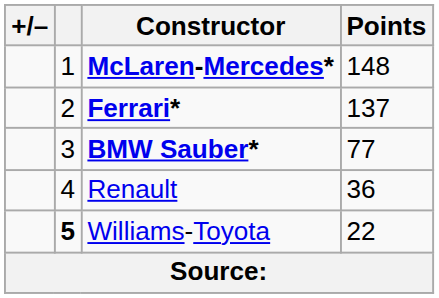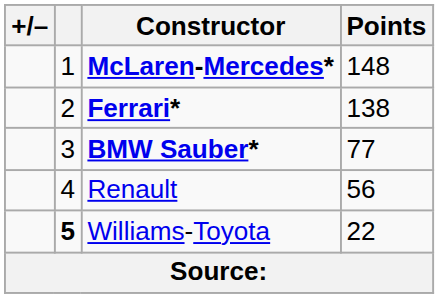 <table class="wikitable" style="font-size: 85%;">
 <tr>
 <th>+/–</th>
 <th></th>
 <th>Constructor</th>
 <th>Points</th>
 </tr>
 <tr>
 <td></td>
 <td align="center">1</td>
 <td> <strong><a href='#'>McLaren</a>-<a href='#'>Mercedes</a>*</strong></td>
 <td>148</td>
 </tr>
 <tr>
 <td></td>
 <td align="center">2</td>
 <td> <strong><a href='#'>Ferrari</a>*</strong></td>
-<td>137</td>
+<td>138</td>
 </tr>
 <tr>
 <td></td>
 <td align="center">3</td>
 <td> <strong><a href='#'>BMW Sauber</a>*</strong></td>
 <td>77</td>
 </tr>
 <tr>
 <td></td>
 <td align="center">4</td>
 <td> <a href='#'>Renault</a></td>
-<td>36</td>
+<td>56</td>
 </tr>
 <tr>
 <td></td>
 <td align="center"><strong>5</strong></td>
 <td> <a href='#'>Williams</a>-<a href='#'>Toyota</a></td>
 <td>22</td>
 </tr>
 <tr>
 <th colspan=4>Source:</th>
 </tr>
 </table>
